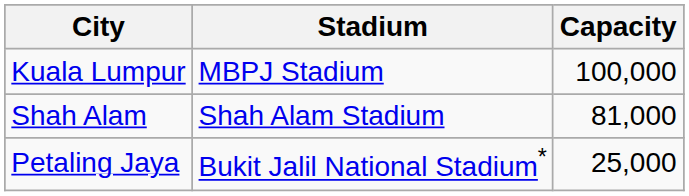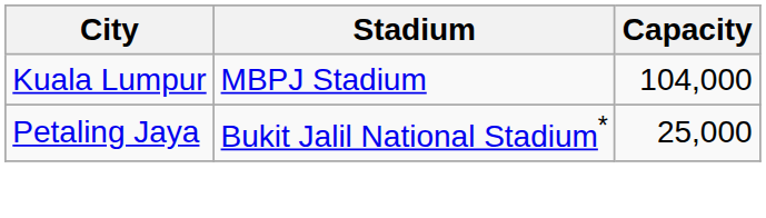 <table class="wikitable">
 <tr>
 <th>City</th>
 <th>Stadium</th>
 <th align="right">Capacity</th>
 </tr>
 <tr>
 <td><a href='#'>Kuala Lumpur</a></td>
 <td><a href='#'>MBPJ Stadium</a></td>
-<td align="right">100,000</td>
-</tr>
-<tr>
-<td><a href='#'>Shah Alam</a></td>
-<td><a href='#'>Shah Alam Stadium</a></td>
-<td align="right">81,000</td>
+<td align="right">104,000</td>
 </tr>
 <tr>
 <td><a href='#'>Petaling Jaya</a></td>
 <td><a href='#'>Bukit Jalil National Stadium</a><sup>*</sup></td>
 <td align="right">25,000</td>
 </tr>
 </table>
